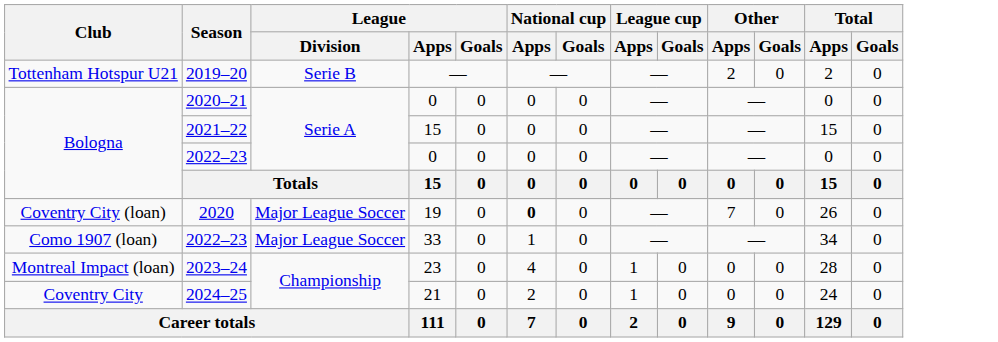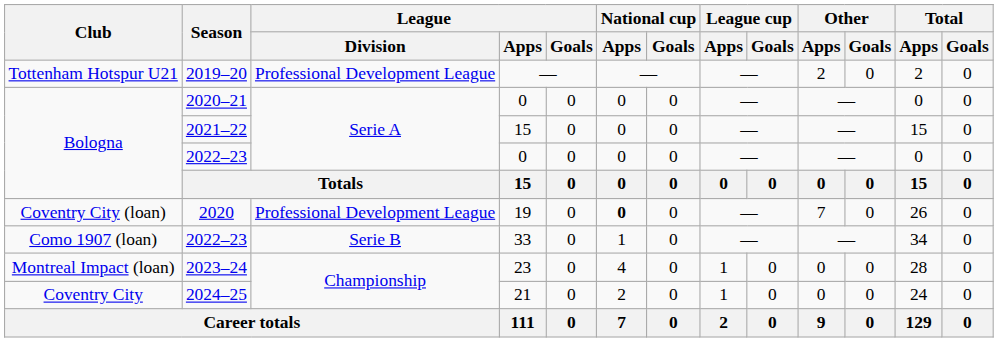 <table class="wikitable" style="text-align:center">
 <tr>
 <th rowspan="2">Club</th>
 <th rowspan="2">Season</th>
 <th colspan="3">League</th>
 <th colspan="2">National cup</th>
 <th colspan="2">League cup</th>
 <th colspan="2">Other</th>
 <th colspan="2">Total</th>
 </tr>
 <tr>
 <th>Division</th>
 <th>Apps</th>
 <th>Goals</th>
 <th>Apps</th>
 <th>Goals</th>
 <th>Apps</th>
 <th>Goals</th>
 <th>Apps</th>
 <th>Goals</th>
 <th>Apps</th>
 <th>Goals</th>
 </tr>
 <tr>
 <td><a href='#'>Tottenham Hotspur U21</a></td>
 <td><a href='#'>2019–20</a></td>
-<td><a href='#'>Serie B</a></td>
+<td><a href='#'>Professional Development League</a></td>
 <td colspan="2">—</td>
 <td colspan="2">—</td>
 <td colspan="2">—</td>
 <td>2</td>
 <td>0</td>
 <td>2</td>
 <td>0</td>
 </tr>
 <tr>
 <td rowspan="4"><a href='#'>Bologna</a></td>
 <td><a href='#'>2020–21</a></td>
 <td rowspan="3"><a href='#'>Serie A</a></td>
 <td>0</td>
 <td>0</td>
 <td>0</td>
 <td>0</td>
 <td colspan="2">—</td>
 <td colspan="2">—</td>
 <td>0</td>
 <td>0</td>
 </tr>
 <tr>
 <td><a href='#'>2021–22</a></td>
 <td>15</td>
 <td>0</td>
 <td>0</td>
 <td>0</td>
 <td colspan="2">—</td>
 <td colspan="2">—</td>
 <td>15</td>
 <td>0</td>
 </tr>
 <tr>
 <td><a href='#'>2022–23</a></td>
 <td>0</td>
 <td>0</td>
 <td>0</td>
 <td>0</td>
 <td colspan="2">—</td>
 <td colspan="2">—</td>
 <td>0</td>
 <td>0</td>
 </tr>
 <tr>
 <th colspan="2">Totals</th>
 <th>15</th>
 <th>0</th>
 <th>0</th>
 <th>0</th>
 <th>0</th>
 <th>0</th>
 <th>0</th>
 <th>0</th>
 <th>15</th>
 <th>0</th>
 </tr>
 <tr>
 <td><a href='#'>Coventry City</a> (loan)</td>
 <td><a href='#'>2020</a></td>
-<td><a href='#'>Major League Soccer</a></td>
+<td><a href='#'>Professional Development League</a></td>
 <td>19</td>
 <td>0</td>
 <td><strong>0</strong></td>
 <td>0</td>
 <td colspan="2">—</td>
 <td>7</td>
 <td>0</td>
 <td>26</td>
 <td>0</td>
 </tr>
 <tr>
 <td><a href='#'>Como 1907</a> (loan)</td>
 <td><a href='#'>2022–23</a></td>
-<td><a href='#'>Major League Soccer</a></td>
+<td><a href='#'>Serie B</a></td>
 <td>33</td>
 <td>0</td>
 <td>1</td>
 <td>0</td>
 <td colspan="2">—</td>
 <td colspan="2">—</td>
 <td>34</td>
 <td>0</td>
 </tr>
 <tr>
 <td><a href='#'>Montreal Impact</a> (loan)</td>
 <td><a href='#'>2023–24</a></td>
 <td rowspan="2"><a href='#'>Championship</a></td>
 <td>23</td>
 <td>0</td>
 <td>4</td>
 <td>0</td>
 <td>1</td>
 <td>0</td>
 <td>0</td>
 <td>0</td>
 <td>28</td>
 <td>0</td>
 </tr>
 <tr>
 <td><a href='#'>Coventry City</a></td>
 <td><a href='#'>2024–25</a></td>
 <td>21</td>
 <td>0</td>
 <td>2</td>
 <td>0</td>
 <td>1</td>
 <td>0</td>
 <td>0</td>
 <td>0</td>
 <td>24</td>
 <td>0</td>
 </tr>
 <tr>
 <th colspan="3">Career totals</th>
 <th>111</th>
 <th>0</th>
 <th>7</th>
 <th>0</th>
 <th>2</th>
 <th>0</th>
 <th>9</th>
 <th>0</th>
 <th>129</th>
 <th>0</th>
 </tr>
 </table>
